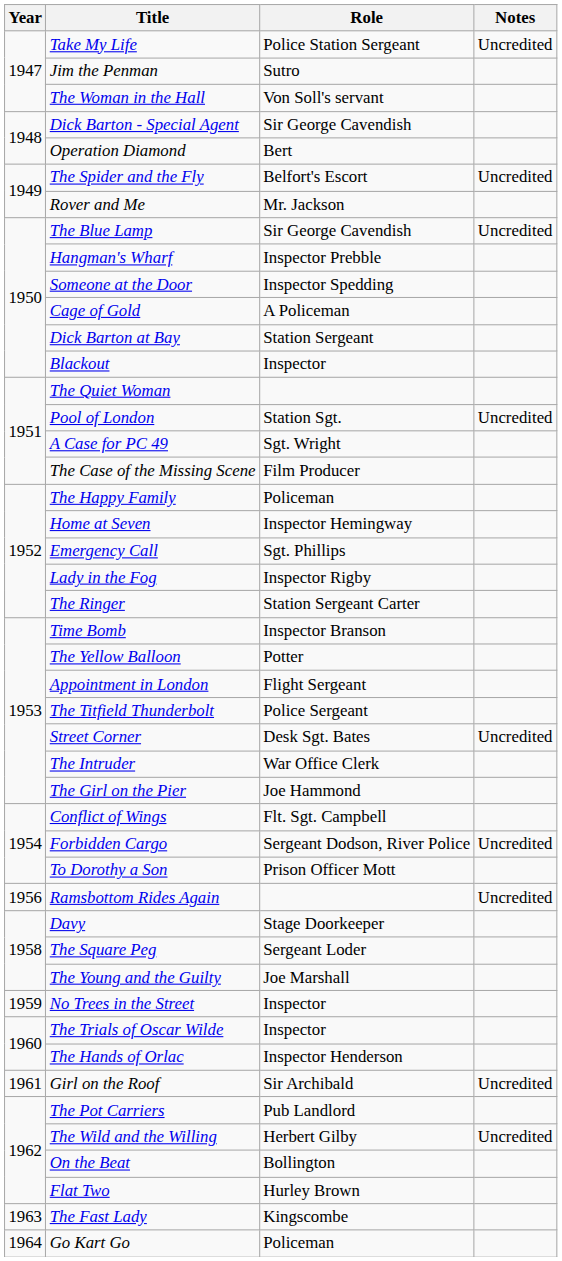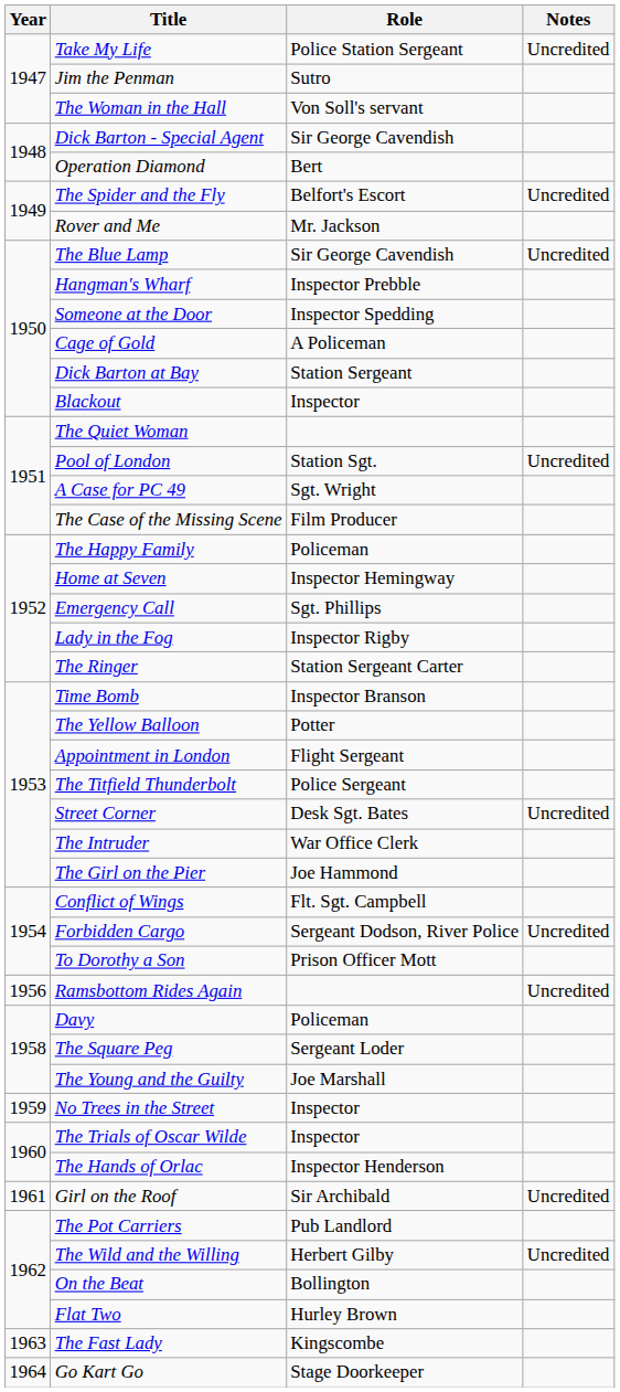 <table class="wikitable">
 <tr>
 <th>Year</th>
 <th>Title</th>
 <th>Role</th>
 <th>Notes</th>
 </tr>
 <tr>
 <td rowspan="3">1947</td>
 <td><em><a href='#'>Take My Life</a></em></td>
 <td>Police Station Sergeant</td>
 <td>Uncredited</td>
 </tr>
 <tr>
 <td><em>Jim the Penman</em></td>
 <td>Sutro</td>
 <td></td>
 </tr>
 <tr>
 <td><em><a href='#'>The Woman in the Hall</a></em></td>
 <td>Von Soll's servant</td>
 <td></td>
 </tr>
 <tr>
 <td rowspan="2">1948</td>
 <td><em><a href='#'>Dick Barton - Special Agent</a></em></td>
 <td>Sir George Cavendish</td>
 <td></td>
 </tr>
 <tr>
 <td><em>Operation Diamond</em></td>
 <td>Bert</td>
 <td></td>
 </tr>
 <tr>
 <td rowspan="2">1949</td>
 <td><em><a href='#'>The Spider and the Fly</a></em></td>
 <td>Belfort's Escort</td>
 <td>Uncredited</td>
 </tr>
 <tr>
 <td><em>Rover and Me</em></td>
 <td>Mr. Jackson</td>
 <td></td>
 </tr>
 <tr>
 <td rowspan="6">1950</td>
 <td><em><a href='#'>The Blue Lamp</a></em></td>
 <td>Sir George Cavendish</td>
 <td>Uncredited</td>
 </tr>
 <tr>
 <td><em><a href='#'>Hangman's Wharf</a></em></td>
 <td>Inspector Prebble</td>
 <td></td>
 </tr>
 <tr>
 <td><em><a href='#'>Someone at the Door</a></em></td>
 <td>Inspector Spedding</td>
 <td></td>
 </tr>
 <tr>
 <td><em><a href='#'>Cage of Gold</a></em></td>
 <td>A Policeman</td>
 <td></td>
 </tr>
 <tr>
 <td><em><a href='#'>Dick Barton at Bay</a></em></td>
 <td>Station Sergeant</td>
 <td></td>
 </tr>
 <tr>
 <td><em><a href='#'>Blackout</a></em></td>
 <td>Inspector</td>
 <td></td>
 </tr>
 <tr>
 <td rowspan="4">1951</td>
 <td><em><a href='#'>The Quiet Woman</a></em></td>
 <td></td>
 <td></td>
 </tr>
 <tr>
 <td><em><a href='#'>Pool of London</a></em></td>
 <td>Station Sgt.</td>
 <td>Uncredited</td>
 </tr>
 <tr>
 <td><em><a href='#'>A Case for PC 49</a></em></td>
 <td>Sgt. Wright</td>
 <td></td>
 </tr>
 <tr>
 <td><em>The Case of the Missing Scene</em></td>
 <td>Film Producer</td>
 <td></td>
 </tr>
 <tr>
 <td rowspan="5">1952</td>
 <td><em><a href='#'>The Happy Family</a></em></td>
 <td>Policeman</td>
 <td></td>
 </tr>
 <tr>
 <td><em><a href='#'>Home at Seven</a></em></td>
 <td>Inspector Hemingway</td>
 <td></td>
 </tr>
 <tr>
 <td><em><a href='#'>Emergency Call</a></em></td>
 <td>Sgt. Phillips</td>
 <td></td>
 </tr>
 <tr>
 <td><em><a href='#'>Lady in the Fog</a></em></td>
 <td>Inspector Rigby</td>
 <td></td>
 </tr>
 <tr>
 <td><em><a href='#'>The Ringer</a></em></td>
 <td>Station Sergeant Carter</td>
 <td></td>
 </tr>
 <tr>
 <td rowspan="7">1953</td>
 <td><em><a href='#'>Time Bomb</a></em></td>
 <td>Inspector Branson</td>
 <td></td>
 </tr>
 <tr>
 <td><em><a href='#'>The Yellow Balloon</a></em></td>
 <td>Potter</td>
 <td></td>
 </tr>
 <tr>
 <td><em><a href='#'>Appointment in London</a></em></td>
 <td>Flight Sergeant</td>
 <td></td>
 </tr>
 <tr>
 <td><em><a href='#'>The Titfield Thunderbolt</a></em></td>
 <td>Police Sergeant</td>
 <td></td>
 </tr>
 <tr>
 <td><em><a href='#'>Street Corner</a></em></td>
 <td>Desk Sgt. Bates</td>
 <td>Uncredited</td>
 </tr>
 <tr>
 <td><em><a href='#'>The Intruder</a></em></td>
 <td>War Office Clerk</td>
 <td></td>
 </tr>
 <tr>
 <td><em><a href='#'>The Girl on the Pier</a></em></td>
 <td>Joe Hammond</td>
 <td></td>
 </tr>
 <tr>
 <td rowspan="3">1954</td>
 <td><em><a href='#'>Conflict of Wings</a></em></td>
 <td>Flt. Sgt. Campbell</td>
 <td></td>
 </tr>
 <tr>
 <td><em><a href='#'>Forbidden Cargo</a></em></td>
 <td>Sergeant Dodson, River Police</td>
 <td>Uncredited</td>
 </tr>
 <tr>
 <td><em><a href='#'>To Dorothy a Son</a></em></td>
 <td>Prison Officer Mott</td>
 <td></td>
 </tr>
 <tr>
 <td>1956</td>
 <td><em><a href='#'>Ramsbottom Rides Again</a></em></td>
 <td></td>
 <td>Uncredited</td>
 </tr>
 <tr>
 <td rowspan="3">1958</td>
 <td><em><a href='#'>Davy</a></em></td>
-<td>Stage Doorkeeper</td>
+<td>Policeman</td>
 <td></td>
 </tr>
 <tr>
 <td><em><a href='#'>The Square Peg</a></em></td>
 <td>Sergeant Loder</td>
 <td></td>
 </tr>
 <tr>
 <td><em><a href='#'>The Young and the Guilty</a></em></td>
 <td>Joe Marshall</td>
 <td></td>
 </tr>
 <tr>
 <td>1959</td>
 <td><em><a href='#'>No Trees in the Street</a></em></td>
 <td>Inspector</td>
 <td></td>
 </tr>
 <tr>
 <td rowspan="2">1960</td>
 <td><em><a href='#'>The Trials of Oscar Wilde</a></em></td>
 <td>Inspector</td>
 <td></td>
 </tr>
 <tr>
 <td><em><a href='#'>The Hands of Orlac</a></em></td>
 <td>Inspector Henderson</td>
 <td></td>
 </tr>
 <tr>
 <td>1961</td>
 <td><em>Girl on the Roof</em></td>
 <td>Sir Archibald</td>
 <td>Uncredited</td>
 </tr>
 <tr>
 <td rowspan="4">1962</td>
 <td><em><a href='#'>The Pot Carriers</a></em></td>
 <td>Pub Landlord</td>
 <td></td>
 </tr>
 <tr>
 <td><em><a href='#'>The Wild and the Willing</a></em></td>
 <td>Herbert Gilby</td>
 <td>Uncredited</td>
 </tr>
 <tr>
 <td><em><a href='#'>On the Beat</a></em></td>
 <td>Bollington</td>
 <td></td>
 </tr>
 <tr>
 <td><em><a href='#'>Flat Two</a></em></td>
 <td>Hurley Brown</td>
 <td></td>
 </tr>
 <tr>
 <td>1963</td>
 <td><em><a href='#'>The Fast Lady</a></em></td>
 <td>Kingscombe</td>
 <td></td>
 </tr>
 <tr>
 <td>1964</td>
 <td><em>Go Kart Go</em></td>
-<td>Policeman</td>
+<td>Stage Doorkeeper</td>
 <td></td>
 </tr>
 </table>
